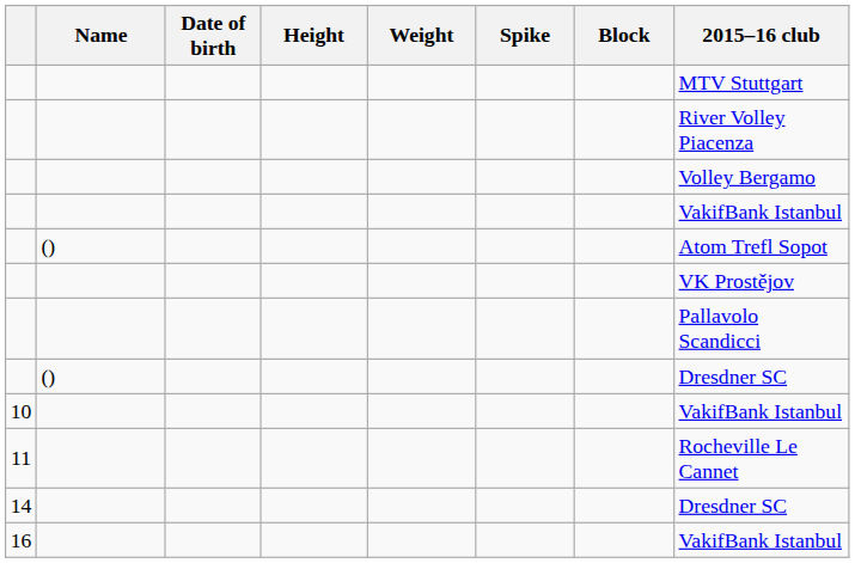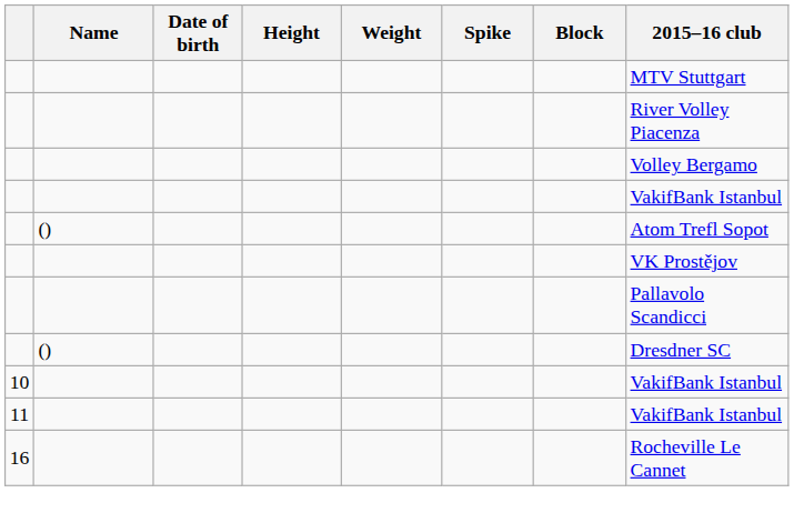 <table class="wikitable sortable" style="font-size:95%; text-align:center;">
 <tr>
 <th></th>
 <th style="width:14em">Name</th>
 <th style="width:9em">Date of birth</th>
 <th style="width:9em">Height</th>
 <th style="width:9em">Weight</th>
 <th style="width:9em">Spike</th>
 <th style="width:9em">Block</th>
 <th style="width:17em">2015–16 club</th>
 </tr>
 <tr>
 <td></td>
 <td align=left></td>
 <td align="right"></td>
 <td></td>
 <td></td>
 <td></td>
 <td></td>
 <td align=left> <a href='#'>MTV Stuttgart</a></td>
 </tr>
 <tr>
 <td></td>
 <td align=left></td>
 <td align="right"></td>
 <td></td>
 <td></td>
 <td></td>
 <td></td>
 <td align=left> <a href='#'>River Volley Piacenza</a></td>
 </tr>
 <tr>
 <td></td>
 <td align=left></td>
 <td align="right"></td>
 <td></td>
 <td></td>
 <td></td>
 <td></td>
 <td align=left> <a href='#'>Volley Bergamo</a></td>
 </tr>
 <tr>
 <td></td>
 <td align=left></td>
 <td align="right"></td>
 <td></td>
 <td></td>
 <td></td>
 <td></td>
 <td align=left> <a href='#'>VakifBank Istanbul</a></td>
 </tr>
 <tr>
 <td></td>
 <td align=left> ()</td>
 <td align="right"></td>
 <td></td>
 <td></td>
 <td></td>
 <td></td>
 <td align=left> <a href='#'>Atom Trefl Sopot</a></td>
 </tr>
 <tr>
 <td></td>
 <td align=left></td>
 <td align="right"></td>
 <td></td>
 <td></td>
 <td></td>
 <td></td>
 <td align=left> <a href='#'>VK Prostějov</a></td>
 </tr>
 <tr>
 <td></td>
 <td align=left></td>
 <td align="right"></td>
 <td></td>
 <td></td>
 <td></td>
 <td></td>
 <td align=left> <a href='#'>Pallavolo Scandicci</a></td>
 </tr>
 <tr>
 <td></td>
 <td align=left> ()</td>
 <td align="right"></td>
 <td></td>
 <td></td>
 <td></td>
 <td></td>
 <td align=left> <a href='#'>Dresdner SC</a></td>
 </tr>
 <tr>
 <td>10</td>
 <td align=left></td>
 <td align="right"></td>
 <td></td>
 <td></td>
 <td></td>
 <td></td>
 <td align=left> <a href='#'>VakifBank Istanbul</a></td>
 </tr>
 <tr>
 <td>11</td>
 <td align=left></td>
 <td align="right"></td>
 <td></td>
 <td></td>
 <td></td>
 <td></td>
-<td align=left> <a href='#'>Rocheville Le Cannet</a></td>
-</tr>
-<tr>
-<td>14</td>
-<td align=left></td>
-<td align=right></td>
-<td></td>
-<td></td>
-<td></td>
-<td></td>
-<td align=left> <a href='#'>Dresdner SC</a></td>
+<td align=left> <a href='#'>VakifBank Istanbul</a></td>
 </tr>
 <tr>
 <td>16</td>
 <td align=left></td>
 <td align=right></td>
 <td></td>
 <td></td>
 <td></td>
 <td></td>
-<td align=left> <a href='#'>VakifBank Istanbul</a></td>
+<td align=left> <a href='#'>Rocheville Le Cannet</a></td>
 </tr>
 </table>
